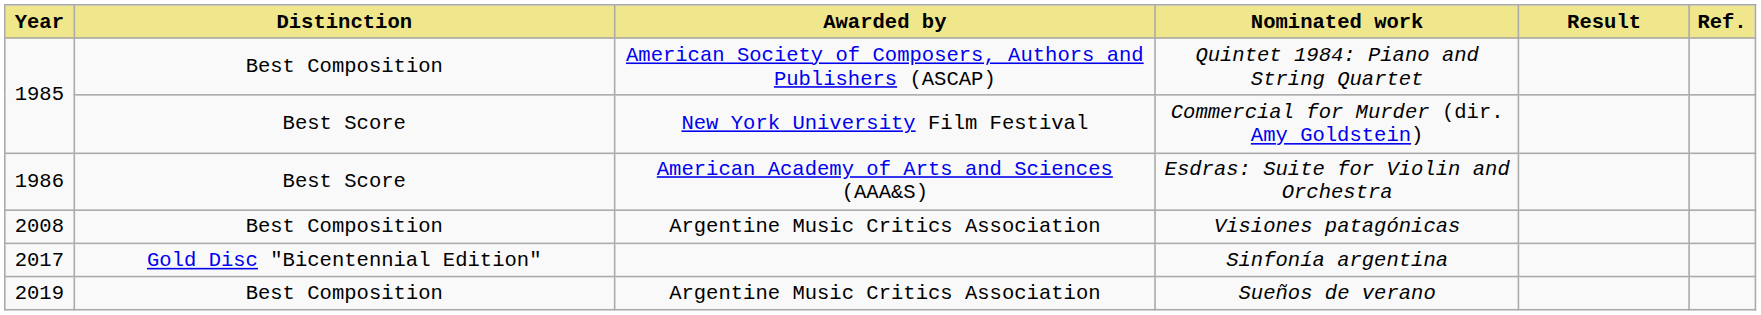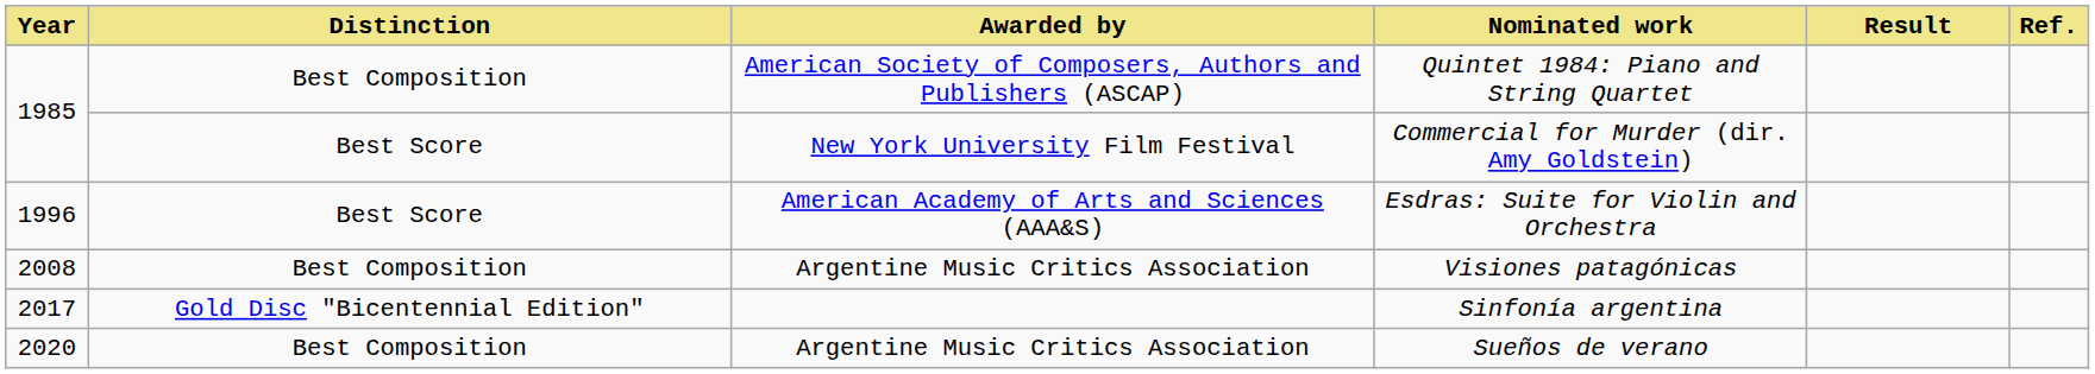 <table width="70%" class="wikitable">
 <tr>
 <th width="33" style="background:#F0E68C">Year</th>
 <th width="300" style="background:#F0E68C">Distinction</th>
 <th width="300" style="background:#F0E68C">Awarded by</th>
 <th width="200" style="background:#F0E68C">Nominated work</th>
 <th width="90" style="background:#F0E68C">Result</th>
 <th width="5" style="background:#F0E68C">Ref.</th>
 </tr>
 <tr>
 <td rowspan=2 align="center">1985</td>
 <td align="center">Best Composition</td>
 <td align="center"><a href='#'>American Society of Composers, Authors and Publishers</a> (ASCAP)</td>
 <td align="center"><em>Quintet 1984: Piano and String Quartet</em></td>
 <td></td>
 <td align="center"></td>
 </tr>
 <tr>
 <td align="center">Best Score</td>
 <td align="center"><a href='#'>New York University</a> Film Festival</td>
 <td align="center"><em>Commercial for Murder</em> (dir. <a href='#'>Amy Goldstein</a>)</td>
 <td></td>
 <td align="center"></td>
 </tr>
 <tr>
-<td align="center">1986</td>
+<td align="center">1996</td>
 <td align="center">Best Score</td>
 <td align="center"><a href='#'>American Academy of Arts and Sciences</a> (AAA&S)</td>
 <td align="center"><em>Esdras: Suite for Violin and Orchestra</em></td>
 <td></td>
 <td align="center"></td>
 </tr>
 <tr>
 <td align="center">2008</td>
 <td align="center">Best Composition</td>
 <td align="center">Argentine Music Critics Association</td>
 <td align="center"><em>Visiones patagónicas</em></td>
 <td></td>
 <td align="center"></td>
 </tr>
 <tr>
 <td align="center">2017</td>
 <td align="center"><a href='#'>Gold Disc</a> "Bicentennial Edition"</td>
 <td align="center"></td>
 <td align="center"><em>Sinfonía argentina</em></td>
 <td></td>
 <td align="center"></td>
 </tr>
 <tr>
-<td align="center">2019</td>
+<td align="center">2020</td>
 <td align="center">Best Composition</td>
 <td align="center">Argentine Music Critics Association</td>
 <td align="center"><em>Sueños de verano</em></td>
 <td></td>
 <td align="center"></td>
 </tr>
 </table>
